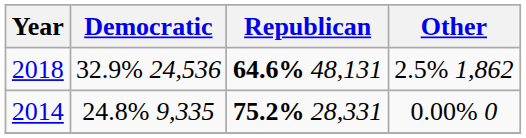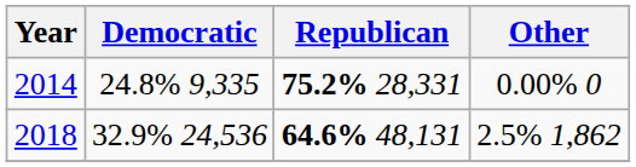 <table class="wikitable" style="float:center; margin:1em; font-size:95%;">
 <tr>
 <th>Year</th>
 <th><a href='#'>Democratic</a></th>
 <th><a href='#'>Republican</a></th>
 <th><a href='#'>Other</a></th>
 </tr>
 <tr>
+<td align="center" ><a href='#'>2014</a></td>
+<td align="center" >24.8% <em>9,335</em></td>
+<td align="center" ><strong>75.2%</strong> <em>28,331</em></td>
+<td align="center" >0.00% <em>0</em></td>
+</tr>
+<tr>
 <td align="center" ><a href='#'>2018</a></td>
 <td align="center" >32.9% <em>24,536</em></td>
 <td align="center" ><strong>64.6%</strong> <em>48,131</em></td>
 <td align="center" >2.5% <em>1,862</em></td>
 </tr>
 <tr>
-<td align="center" ><a href='#'>2014</a></td>
-<td align="center" >24.8% <em>9,335</em></td>
-<td align="center" ><strong>75.2%</strong> <em>28,331</em></td>
-<td align="center" >0.00% <em>0</em></td>
-</tr>
-<tr>
 </tr>
 </table>
